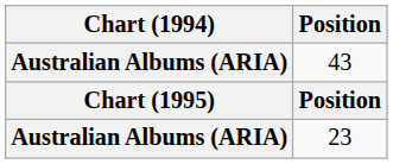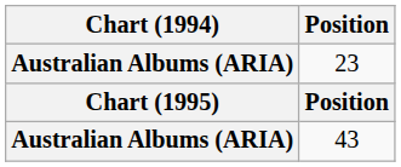 <table class="wikitable plainrowheaders" style="text-align:center">
 <tr>
 <th scope="col">Chart (1994)</th>
 <th scope="col">Position</th>
 </tr>
 <tr>
 <th scope="row">Australian Albums (ARIA)</th>
-<td>43</td>
+<td>23</td>
 </tr>
 <tr>
 <th scope="col">Chart (1995)</th>
 <th scope="col">Position</th>
 </tr>
 <tr>
 <th scope="row">Australian Albums (ARIA)</th>
-<td>23</td>
+<td>43</td>
 </tr>
 </table>
